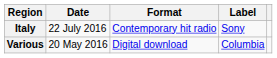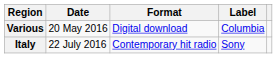 <table class="wikitable sortable plainrowheaders">
 <tr>
 <th scope="col">Region</th>
 <th scope="col">Date</th>
 <th scope="col">Format</th>
 <th scope="col">Label</th>
 <th scope="col" class="unsortable"></th>
 </tr>
 <tr>
+<th scope="row">Various</th>
+<td>20 May 2016</td>
+<td><a href='#'>Digital download</a></td>
+<td><a href='#'>Columbia</a></td>
+<td></td>
+</tr>
+<tr>
 <th scope="row">Italy</th>
 <td>22 July 2016</td>
 <td><a href='#'>Contemporary hit radio</a></td>
 <td><a href='#'>Sony</a></td>
 <td></td>
 </tr>
-<tr>
-<th scope="row">Various</th>
-<td>20 May 2016</td>
-<td><a href='#'>Digital download</a></td>
-<td><a href='#'>Columbia</a></td>
-<td></td>
-</tr>
 </table>
